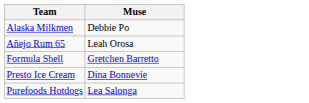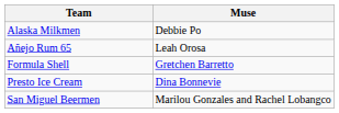 <table class="wikitable sortable sortable">
 <tr>
 <th style="width:45%;">Team</th>
 <th style="width:55%;">Muse</th>
 </tr>
 <tr>
 <td><a href='#'>Alaska Milkmen</a></td>
 <td>Debbie Po</td>
 </tr>
 <tr>
 <td><a href='#'>Añejo Rum 65</a></td>
 <td>Leah Orosa</td>
 </tr>
 <tr>
 <td><a href='#'>Formula Shell</a></td>
 <td><a href='#'>Gretchen Barretto</a></td>
 </tr>
 <tr>
 <td><a href='#'>Presto Ice Cream</a></td>
 <td><a href='#'>Dina Bonnevie</a></td>
 </tr>
 <tr>
-<td><a href='#'>Purefoods Hotdogs</a></td>
-<td><a href='#'>Lea Salonga</a></td>
+<td><a href='#'>San Miguel Beermen</a></td>
+<td>Marilou Gonzales and Rachel Lobangco</td>
 </tr>
 </table>
